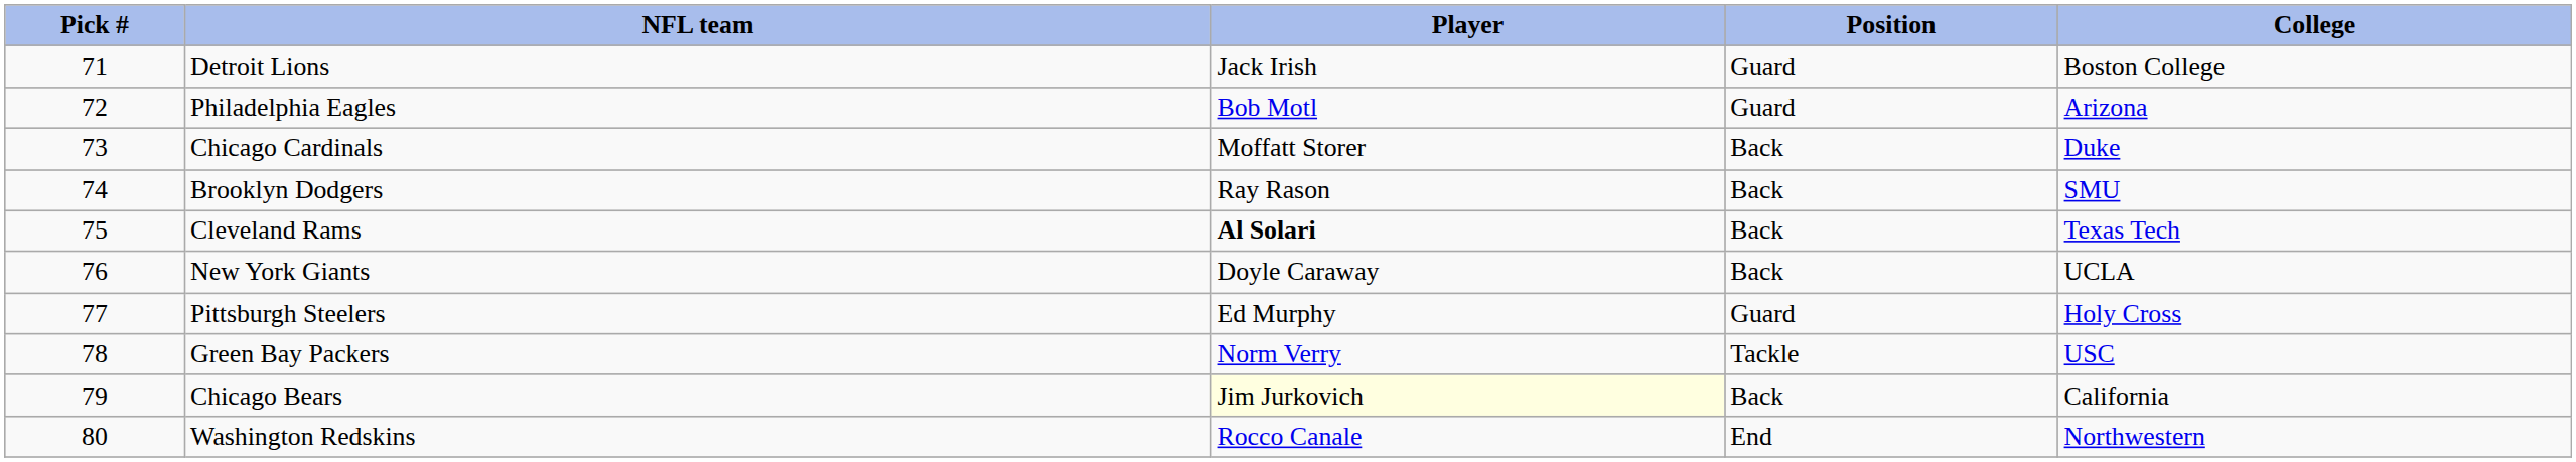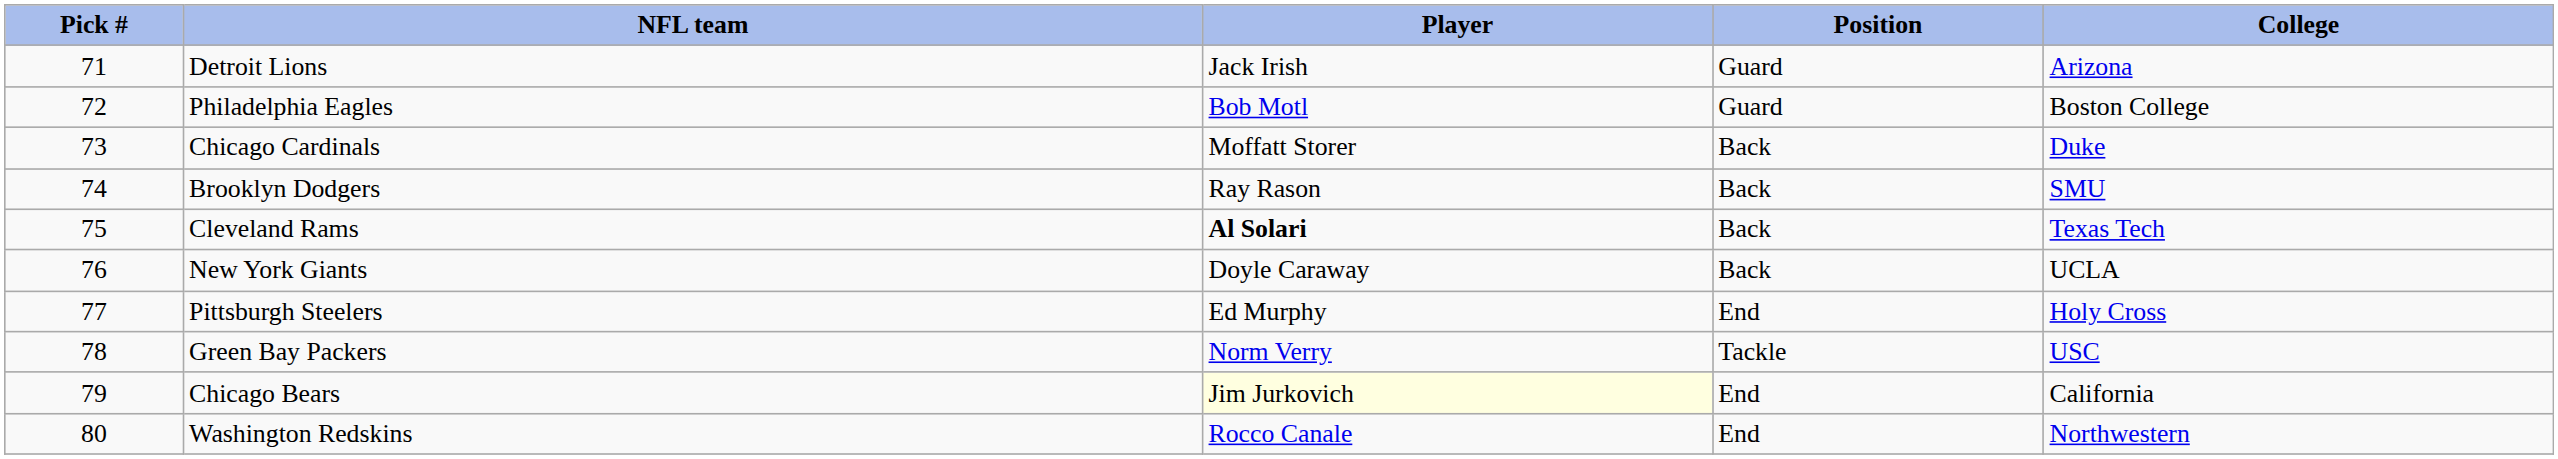 <table class="wikitable sortable sortable" style="width: 100%">
 <tr>
 <th style="background:#A8BDEC;" width=7%>Pick #</th>
 <th width=40% style="background:#A8BDEC;">NFL team</th>
 <th width=20% style="background:#A8BDEC;">Player</th>
 <th width=13% style="background:#A8BDEC;">Position</th>
 <th style="background:#A8BDEC;">College</th>
 </tr>
 <tr>
 <td align=center>71</td>
 <td>Detroit Lions</td>
 <td>Jack Irish</td>
 <td>Guard</td>
-<td>Boston College</td>
+<td><a href='#'>Arizona</a></td>
 </tr>
 <tr>
 <td align=center>72</td>
 <td>Philadelphia Eagles</td>
 <td><a href='#'>Bob Motl</a></td>
 <td>Guard</td>
-<td><a href='#'>Arizona</a></td>
+<td>Boston College</td>
 </tr>
 <tr>
 <td align=center>73</td>
 <td>Chicago Cardinals</td>
 <td>Moffatt Storer</td>
 <td>Back</td>
 <td><a href='#'>Duke</a></td>
 </tr>
 <tr>
 <td align=center>74</td>
 <td>Brooklyn Dodgers</td>
 <td>Ray Rason</td>
 <td>Back</td>
 <td><a href='#'>SMU</a></td>
 </tr>
 <tr>
 <td align=center>75</td>
 <td>Cleveland Rams</td>
 <td><strong>Al Solari</strong></td>
 <td>Back</td>
 <td><a href='#'>Texas Tech</a></td>
 </tr>
 <tr>
 <td align=center>76</td>
 <td>New York Giants</td>
 <td>Doyle Caraway</td>
 <td>Back</td>
 <td>UCLA</td>
 </tr>
 <tr>
 <td align=center>77</td>
 <td>Pittsburgh Steelers</td>
 <td>Ed Murphy</td>
-<td>Guard</td>
+<td>End</td>
 <td><a href='#'>Holy Cross</a></td>
 </tr>
 <tr>
 <td align=center>78</td>
 <td>Green Bay Packers</td>
 <td><a href='#'>Norm Verry</a></td>
 <td>Tackle</td>
 <td><a href='#'>USC</a></td>
 </tr>
 <tr>
 <td align=center>79</td>
 <td>Chicago Bears</td>
 <td style="background: lightyellow;">Jim Jurkovich</td>
-<td>Back</td>
+<td>End</td>
 <td>California</td>
 </tr>
 <tr>
 <td align=center>80</td>
 <td>Washington Redskins</td>
 <td><a href='#'>Rocco Canale</a></td>
 <td>End</td>
 <td><a href='#'>Northwestern</a></td>
 </tr>
 </table>
